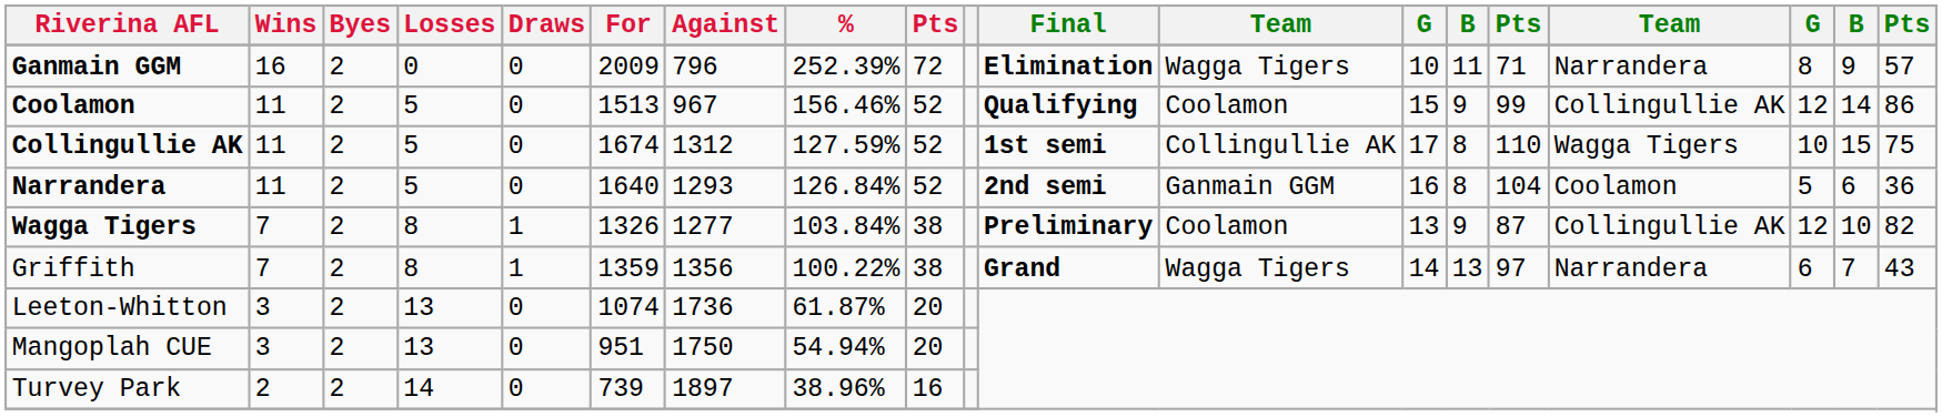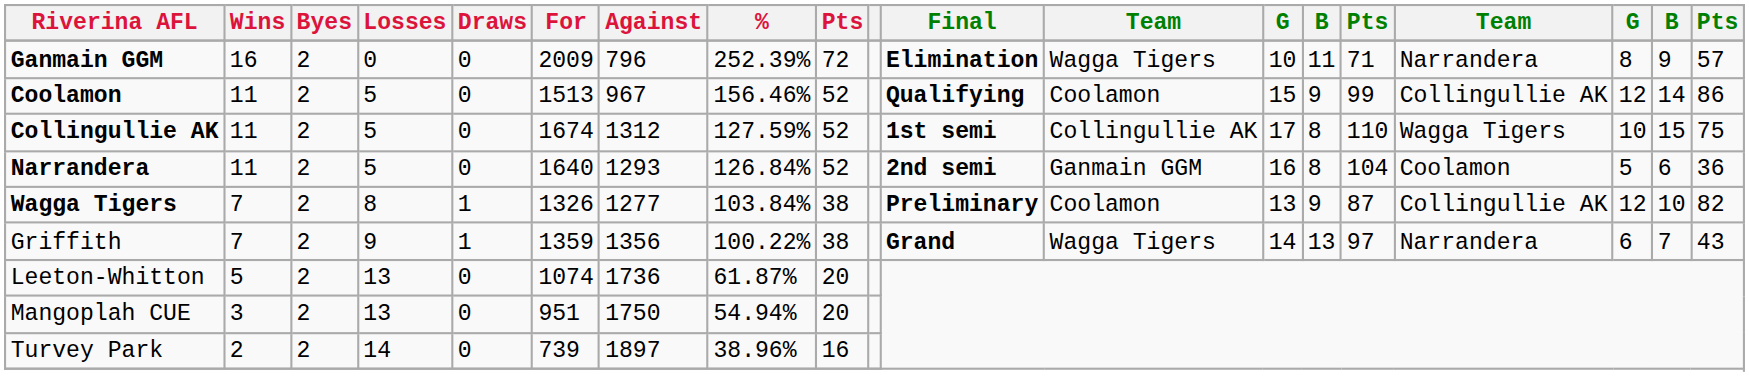 <table class="wikitable" style="font-size: 85%; text-align: left">
 <tr>
 <th style="color:crimson">Riverina AFL</th>
 <th style="color:crimson">Wins</th>
 <th style="color:crimson">Byes</th>
 <th style="color:crimson">Losses</th>
 <th style="color:crimson">Draws</th>
 <th style="color:crimson">For</th>
 <th style="color:crimson">Against</th>
 <th style="color:crimson">%</th>
 <th style="color:crimson">Pts</th>
 <th></th>
 <th style="color:green">Final</th>
 <th style="color:green">Team</th>
 <th style="color:green">G</th>
 <th style="color:green">B</th>
 <th style="color:green">Pts</th>
 <th style="color:green">Team</th>
 <th style="color:green">G</th>
 <th style="color:green">B</th>
 <th style="color:green">Pts</th>
 </tr>
 <tr>
 </tr>
 <tr>
 </tr>
 <tr>
 <td><strong>	Ganmain GGM	</strong></td>
 <td>16</td>
 <td>2</td>
 <td>0</td>
 <td>0</td>
 <td>2009</td>
 <td>796</td>
 <td>252.39%</td>
 <td>72</td>
 <td></td>
 <td><strong>Elimination</strong></td>
 <td>Wagga Tigers</td>
 <td>10</td>
 <td>11</td>
 <td>71</td>
 <td>Narrandera</td>
 <td>8</td>
 <td>9</td>
 <td>57</td>
 </tr>
 <tr>
 <td><strong>	Coolamon	</strong></td>
 <td>11</td>
 <td>2</td>
 <td>5</td>
 <td>0</td>
 <td>1513</td>
 <td>967</td>
 <td>156.46%</td>
 <td>52</td>
 <td></td>
 <td><strong>Qualifying</strong></td>
 <td>Coolamon</td>
 <td>15</td>
 <td>9</td>
 <td>99</td>
 <td>Collingullie AK</td>
 <td>12</td>
 <td>14</td>
 <td>86</td>
 </tr>
 <tr>
 <td><strong>	Collingullie AK	</strong></td>
 <td>11</td>
 <td>2</td>
 <td>5</td>
 <td>0</td>
 <td>1674</td>
 <td>1312</td>
 <td>127.59%</td>
 <td>52</td>
 <td></td>
 <td><strong>1st semi</strong></td>
 <td>Collingullie AK</td>
 <td>17</td>
 <td>8</td>
 <td>110</td>
 <td>Wagga Tigers</td>
 <td>10</td>
 <td>15</td>
 <td>75</td>
 </tr>
 <tr>
 <td><strong>	Narrandera	</strong></td>
 <td>11</td>
 <td>2</td>
 <td>5</td>
 <td>0</td>
 <td>1640</td>
 <td>1293</td>
 <td>126.84%</td>
 <td>52</td>
 <td></td>
 <td><strong>2nd semi</strong></td>
 <td>Ganmain GGM</td>
 <td>16</td>
 <td>8</td>
 <td>104</td>
 <td>Coolamon</td>
 <td>5</td>
 <td>6</td>
 <td>36</td>
 </tr>
 <tr>
 <td><strong>	Wagga Tigers	</strong></td>
 <td>7</td>
 <td>2</td>
 <td>8</td>
 <td>1</td>
 <td>1326</td>
 <td>1277</td>
 <td>103.84%</td>
 <td>38</td>
 <td></td>
 <td><strong>Preliminary</strong></td>
 <td>Coolamon</td>
 <td>13</td>
 <td>9</td>
 <td>87</td>
 <td>Collingullie AK</td>
 <td>12</td>
 <td>10</td>
 <td>82</td>
 </tr>
 <tr>
 <td>Griffith</td>
 <td>7</td>
 <td>2</td>
-<td>8</td>
+<td>9</td>
 <td>1</td>
 <td>1359</td>
 <td>1356</td>
 <td>100.22%</td>
 <td>38</td>
 <td></td>
 <td><strong>Grand</strong></td>
 <td>Wagga Tigers</td>
 <td>14</td>
 <td>13</td>
 <td>97</td>
 <td>Narrandera</td>
 <td>6</td>
 <td>7</td>
 <td>43</td>
 </tr>
 <tr>
 <td>Leeton-Whitton</td>
-<td>3</td>
+<td>5</td>
 <td>2</td>
 <td>13</td>
 <td>0</td>
 <td>1074</td>
 <td>1736</td>
 <td>61.87%</td>
 <td>20</td>
 <td></td>
 </tr>
 <tr>
 <td>Mangoplah CUE</td>
 <td>3</td>
 <td>2</td>
 <td>13</td>
 <td>0</td>
 <td>951</td>
 <td>1750</td>
 <td>54.94%</td>
 <td>20</td>
 <td></td>
 </tr>
 <tr>
 <td>Turvey Park</td>
 <td>2</td>
 <td>2</td>
 <td>14</td>
 <td>0</td>
 <td>739</td>
 <td>1897</td>
 <td>38.96%</td>
 <td>16</td>
 <td></td>
 </tr>
 <tr>
 </tr>
 </table>
